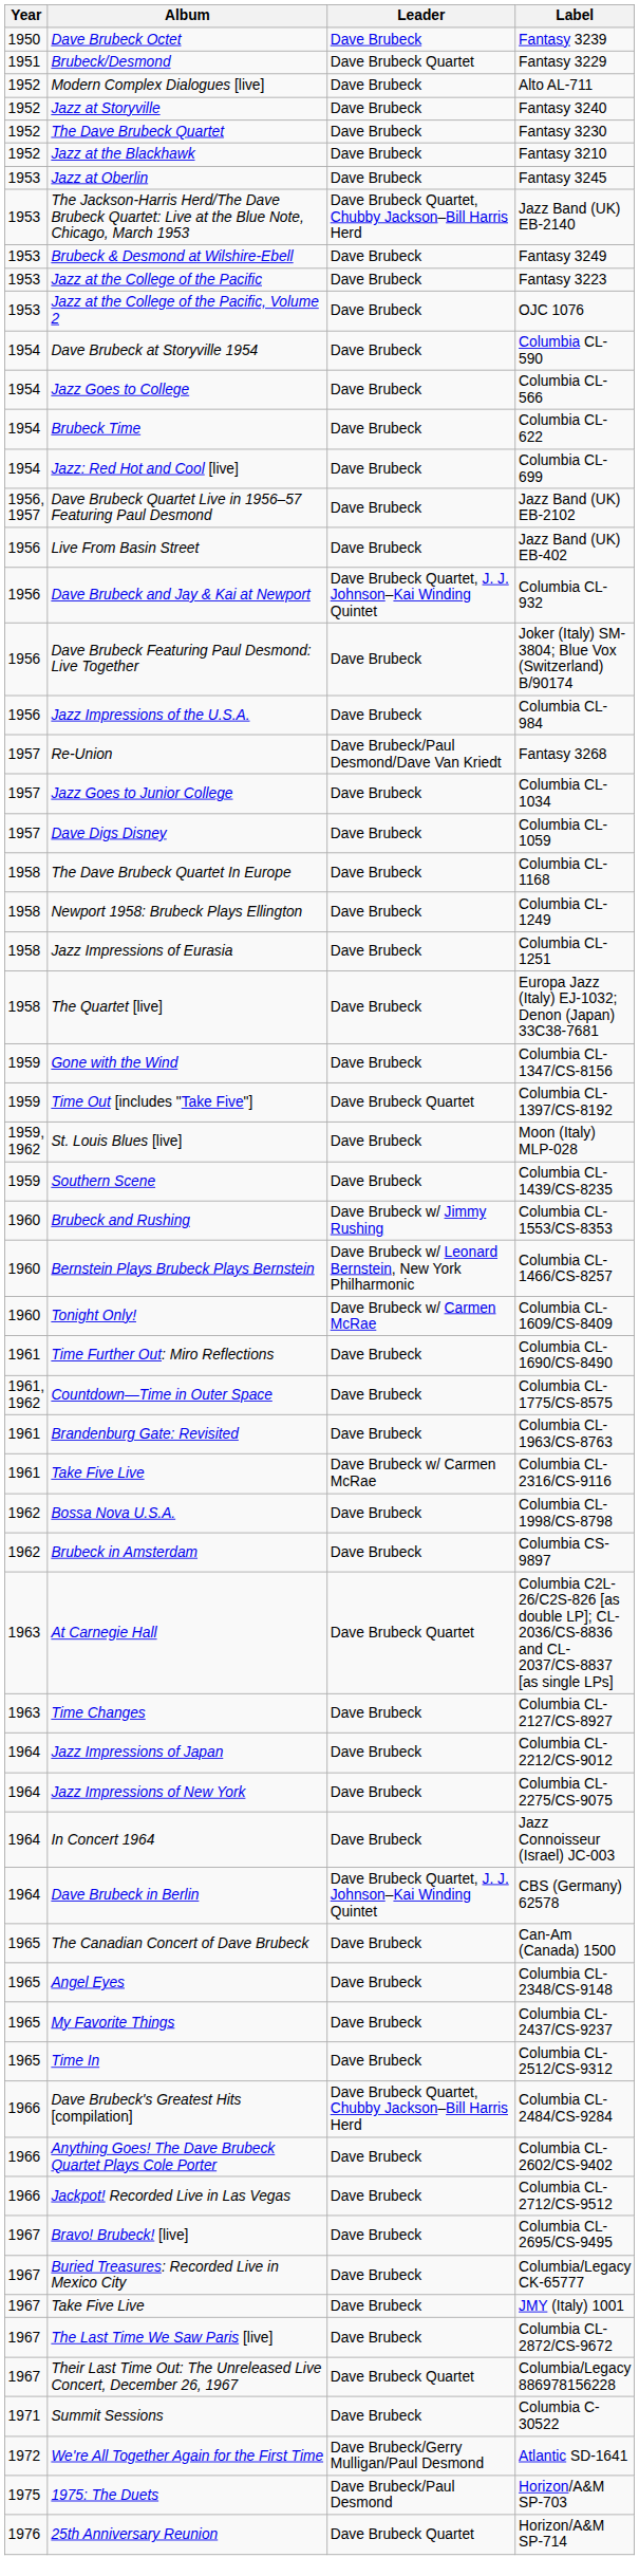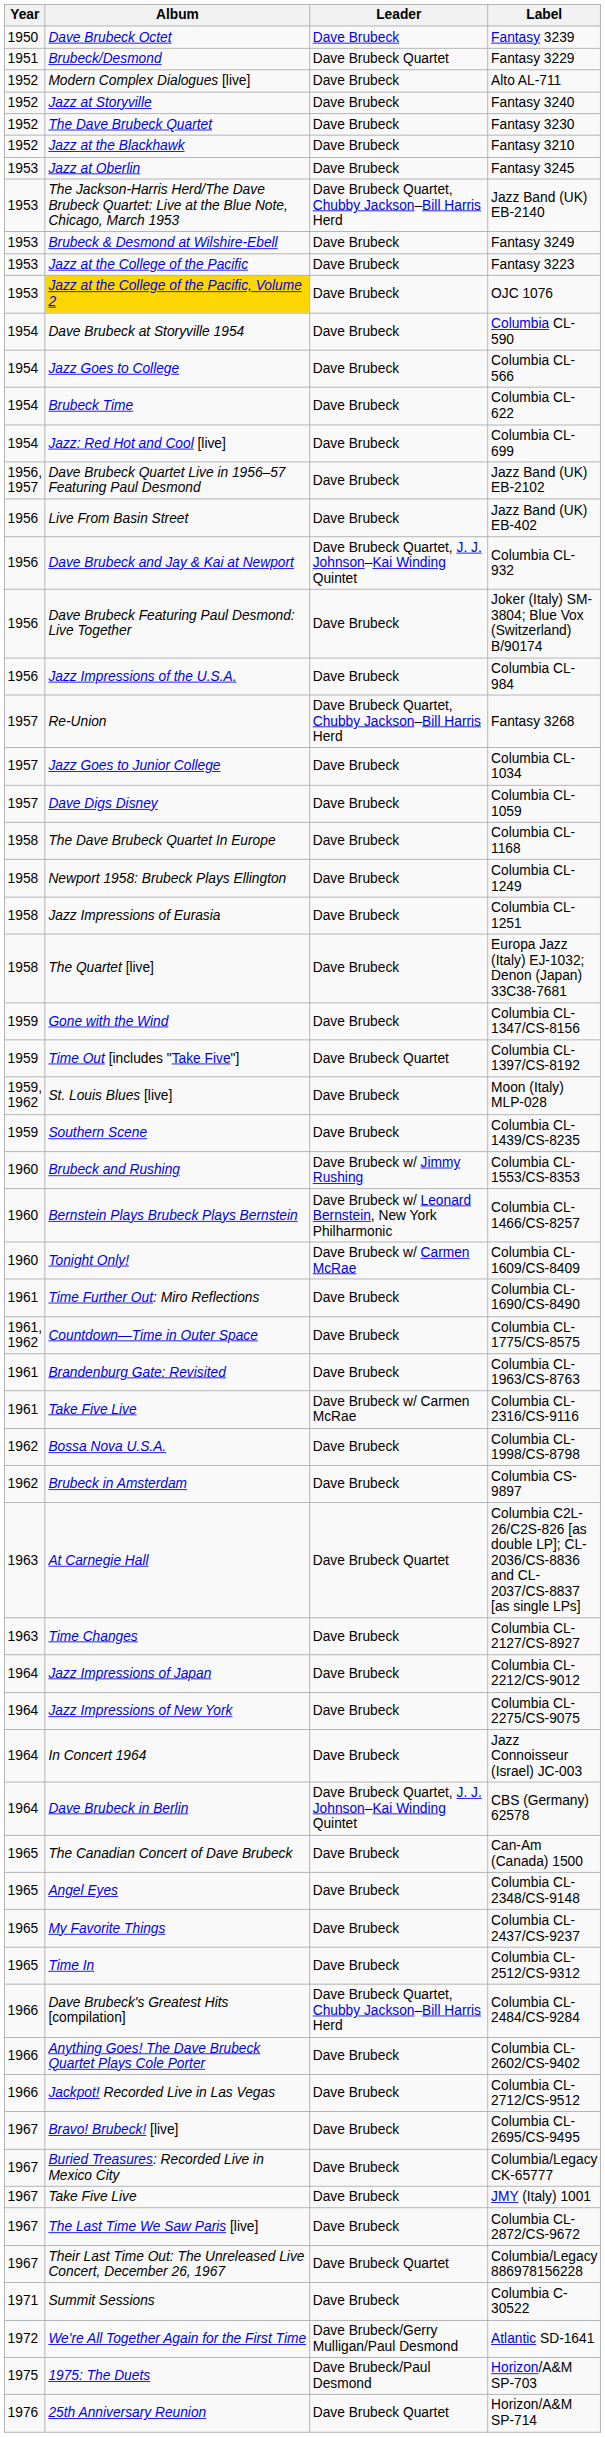 <table class="wikitable sortable">
 <tr>
 <th style="vertical-align:bottom; text-align:center; width:20px;">Year</th>
 <th valign="bottom" style="text-align:center; width:300px;">Album</th>
 <th style="vertical-align:bottom; text-align:center; width:200px;">Leader</th>
 <th style="vertical-align:bottom; text-align:center; width:100px;">Label</th>
 </tr>
 <tr>
 <td>1950</td>
 <td><em><a href='#'>Dave Brubeck Octet</a></em></td>
 <td><a href='#'>Dave Brubeck</a></td>
 <td><a href='#'>Fantasy</a> 3239</td>
 </tr>
 <tr>
 <td>1951</td>
 <td><em><a href='#'>Brubeck/Desmond</a></em></td>
 <td>Dave Brubeck Quartet</td>
 <td>Fantasy 3229</td>
 </tr>
 <tr>
 <td>1952</td>
 <td><em>Modern Complex Dialogues</em> [live]</td>
 <td>Dave Brubeck</td>
 <td>Alto AL-711</td>
 </tr>
 <tr>
 <td>1952</td>
 <td><em><a href='#'>Jazz at Storyville</a></em></td>
 <td>Dave Brubeck</td>
 <td>Fantasy 3240</td>
 </tr>
 <tr>
 <td>1952</td>
 <td><em><a href='#'>The Dave Brubeck Quartet</a></em></td>
 <td>Dave Brubeck</td>
 <td>Fantasy 3230</td>
 </tr>
 <tr>
 <td>1952</td>
 <td><em><a href='#'>Jazz at the Blackhawk</a></em></td>
 <td>Dave Brubeck</td>
 <td>Fantasy 3210</td>
 </tr>
 <tr>
 <td>1953</td>
 <td><em><a href='#'>Jazz at Oberlin</a></em></td>
 <td>Dave Brubeck</td>
 <td>Fantasy 3245</td>
 </tr>
 <tr>
 <td>1953</td>
 <td><em>The Jackson-Harris Herd/The Dave Brubeck Quartet: Live at the Blue Note, Chicago, March 1953</em></td>
 <td>Dave Brubeck Quartet, <a href='#'>Chubby Jackson</a>–<a href='#'>Bill Harris</a> Herd</td>
 <td>Jazz Band (UK) EB-2140</td>
 </tr>
 <tr>
 <td>1953</td>
 <td><em><a href='#'>Brubeck & Desmond at Wilshire-Ebell</a></em></td>
 <td>Dave Brubeck</td>
 <td>Fantasy 3249</td>
 </tr>
 <tr>
 <td>1953</td>
 <td><em><a href='#'>Jazz at the College of the Pacific</a></em></td>
 <td>Dave Brubeck</td>
 <td>Fantasy 3223</td>
 </tr>
 <tr>
 <td>1953</td>
-<td><em><a href='#'>Jazz at the College of the Pacific, Volume 2</a></em></td>
+<td style="background: gold;"><em><a href='#'>Jazz at the College of the Pacific, Volume 2</a></em></td>
 <td>Dave Brubeck</td>
 <td>OJC 1076</td>
 </tr>
 <tr>
 <td>1954</td>
 <td><em>Dave Brubeck at Storyville 1954</em></td>
 <td>Dave Brubeck</td>
 <td><a href='#'>Columbia</a> CL-590</td>
 </tr>
 <tr>
 <td>1954</td>
 <td><em><a href='#'>Jazz Goes to College</a></em></td>
 <td>Dave Brubeck</td>
 <td>Columbia CL-566</td>
 </tr>
 <tr>
 <td>1954</td>
 <td><em><a href='#'>Brubeck Time</a></em></td>
 <td>Dave Brubeck</td>
 <td>Columbia CL-622</td>
 </tr>
 <tr>
 <td>1954</td>
 <td><em><a href='#'>Jazz: Red Hot and Cool</a></em> [live]</td>
 <td>Dave Brubeck</td>
 <td>Columbia CL-699</td>
 </tr>
 <tr>
 <td>1956, 1957</td>
 <td><em>Dave Brubeck Quartet Live in 1956–57 Featuring Paul Desmond</em></td>
 <td>Dave Brubeck</td>
 <td>Jazz Band (UK) EB-2102</td>
 </tr>
 <tr>
 <td>1956</td>
 <td><em>Live From Basin Street</em></td>
 <td>Dave Brubeck</td>
 <td>Jazz Band (UK) EB-402</td>
 </tr>
 <tr>
 <td>1956</td>
 <td><em><a href='#'>Dave Brubeck and Jay & Kai at Newport</a></em></td>
 <td>Dave Brubeck Quartet, <a href='#'>J. J. Johnson</a>–<a href='#'>Kai Winding</a> Quintet</td>
 <td>Columbia CL-932</td>
 </tr>
 <tr>
 <td>1956</td>
 <td><em>Dave Brubeck Featuring Paul Desmond: Live Together</em></td>
 <td>Dave Brubeck</td>
 <td>Joker (Italy) SM-3804; Blue Vox (Switzerland) B/90174</td>
 </tr>
 <tr>
 <td>1956</td>
 <td><em><a href='#'>Jazz Impressions of the U.S.A.</a></em></td>
 <td>Dave Brubeck</td>
 <td>Columbia CL-984</td>
 </tr>
 <tr>
 <td>1957</td>
 <td><em>Re-Union</em></td>
-<td>Dave Brubeck/Paul Desmond/Dave Van Kriedt</td>
+<td>Dave Brubeck Quartet, <a href='#'>Chubby Jackson</a>–<a href='#'>Bill Harris</a> Herd</td>
 <td>Fantasy 3268</td>
 </tr>
 <tr>
 <td>1957</td>
 <td><em><a href='#'>Jazz Goes to Junior College</a></em></td>
 <td>Dave Brubeck</td>
 <td>Columbia CL-1034</td>
 </tr>
 <tr>
 <td>1957</td>
 <td><em><a href='#'>Dave Digs Disney</a></em></td>
 <td>Dave Brubeck</td>
 <td>Columbia CL-1059</td>
 </tr>
 <tr>
 <td>1958</td>
 <td><em>The Dave Brubeck Quartet In Europe</em></td>
 <td>Dave Brubeck</td>
 <td>Columbia CL-1168</td>
 </tr>
 <tr>
 <td>1958</td>
 <td><em>Newport 1958: Brubeck Plays Ellington</em></td>
 <td>Dave Brubeck</td>
 <td>Columbia CL-1249</td>
 </tr>
 <tr>
 <td>1958</td>
 <td><em>Jazz Impressions of Eurasia</em></td>
 <td>Dave Brubeck</td>
 <td>Columbia CL-1251</td>
 </tr>
 <tr>
 <td>1958</td>
 <td><em>The Quartet</em> [live]</td>
 <td>Dave Brubeck</td>
 <td>Europa Jazz (Italy) EJ-1032; Denon (Japan) 33C38-7681</td>
 </tr>
 <tr>
 <td>1959</td>
 <td><em><a href='#'>Gone with the Wind</a></em></td>
 <td>Dave Brubeck</td>
 <td>Columbia CL-1347/CS-8156</td>
 </tr>
 <tr>
 <td>1959</td>
 <td><em><a href='#'>Time Out</a></em> [includes "<a href='#'>Take Five</a>"]</td>
 <td>Dave Brubeck Quartet</td>
 <td>Columbia CL-1397/CS-8192</td>
 </tr>
 <tr>
 <td>1959, 1962</td>
 <td><em>St. Louis Blues</em> [live]</td>
 <td>Dave Brubeck</td>
 <td>Moon (Italy) MLP-028</td>
 </tr>
 <tr>
 <td>1959</td>
 <td><em><a href='#'>Southern Scene</a></em></td>
 <td>Dave Brubeck</td>
 <td>Columbia CL-1439/CS-8235</td>
 </tr>
 <tr>
 <td>1960</td>
 <td><em><a href='#'>Brubeck and Rushing</a></em></td>
 <td>Dave Brubeck w/ <a href='#'>Jimmy Rushing</a></td>
 <td>Columbia CL-1553/CS-8353</td>
 </tr>
 <tr>
 <td>1960</td>
 <td><em><a href='#'>Bernstein Plays Brubeck Plays Bernstein</a></em></td>
 <td>Dave Brubeck w/ <a href='#'>Leonard Bernstein</a>, New York Philharmonic</td>
 <td>Columbia CL-1466/CS-8257</td>
 </tr>
 <tr>
 <td>1960</td>
 <td><em><a href='#'>Tonight Only!</a></em></td>
 <td>Dave Brubeck w/ <a href='#'>Carmen McRae</a></td>
 <td>Columbia CL-1609/CS-8409</td>
 </tr>
 <tr>
 <td>1961</td>
 <td><em><a href='#'>Time Further Out</a>: Miro Reflections</em></td>
 <td>Dave Brubeck</td>
 <td>Columbia CL-1690/CS-8490</td>
 </tr>
 <tr>
 <td>1961, 1962</td>
 <td><em><a href='#'>Countdown—Time in Outer Space</a></em></td>
 <td>Dave Brubeck</td>
 <td>Columbia CL-1775/CS-8575</td>
 </tr>
 <tr>
 <td>1961</td>
 <td><em><a href='#'>Brandenburg Gate: Revisited</a></em></td>
 <td>Dave Brubeck</td>
 <td>Columbia CL-1963/CS-8763</td>
 </tr>
 <tr>
 <td>1961</td>
 <td><em><a href='#'>Take Five Live</a></em></td>
 <td>Dave Brubeck w/ Carmen McRae</td>
 <td>Columbia CL-2316/CS-9116</td>
 </tr>
 <tr>
 <td>1962</td>
 <td><em><a href='#'>Bossa Nova U.S.A.</a></em></td>
 <td>Dave Brubeck</td>
 <td>Columbia CL-1998/CS-8798</td>
 </tr>
 <tr>
 <td>1962</td>
 <td><em><a href='#'>Brubeck in Amsterdam</a></em></td>
 <td>Dave Brubeck</td>
 <td>Columbia CS-9897</td>
 </tr>
 <tr>
 <td>1963</td>
 <td><em><a href='#'>At Carnegie Hall</a></em></td>
 <td>Dave Brubeck Quartet</td>
 <td>Columbia C2L-26/C2S-826 [as double LP]; CL-2036/CS-8836 and CL-2037/CS-8837 [as single LPs]</td>
 </tr>
 <tr>
 <td>1963</td>
 <td><em><a href='#'>Time Changes</a></em></td>
 <td>Dave Brubeck</td>
 <td>Columbia CL-2127/CS-8927</td>
 </tr>
 <tr>
 <td>1964</td>
 <td><em><a href='#'>Jazz Impressions of Japan</a></em></td>
 <td>Dave Brubeck</td>
 <td>Columbia CL-2212/CS-9012</td>
 </tr>
 <tr>
 <td>1964</td>
 <td><em><a href='#'>Jazz Impressions of New York</a></em></td>
 <td>Dave Brubeck</td>
 <td>Columbia CL-2275/CS-9075</td>
 </tr>
 <tr>
 <td>1964</td>
 <td><em>In Concert 1964</em></td>
 <td>Dave Brubeck</td>
 <td>Jazz Connoisseur (Israel) JC-003</td>
 </tr>
 <tr>
 <td>1964</td>
 <td><em><a href='#'>Dave Brubeck in Berlin</a></em></td>
 <td>Dave Brubeck Quartet, <a href='#'>J. J. Johnson</a>–<a href='#'>Kai Winding</a> Quintet</td>
 <td>CBS (Germany) 62578</td>
 </tr>
 <tr>
 <td>1965</td>
 <td><em>The Canadian Concert of Dave Brubeck</em></td>
 <td>Dave Brubeck</td>
 <td>Can-Am (Canada) 1500</td>
 </tr>
 <tr>
 <td>1965</td>
 <td><em><a href='#'>Angel Eyes</a></em></td>
 <td>Dave Brubeck</td>
 <td>Columbia CL-2348/CS-9148</td>
 </tr>
 <tr>
 <td>1965</td>
 <td><em><a href='#'>My Favorite Things</a></em></td>
 <td>Dave Brubeck</td>
 <td>Columbia CL-2437/CS-9237</td>
 </tr>
 <tr>
 <td>1965</td>
 <td><em><a href='#'>Time In</a></em></td>
 <td>Dave Brubeck</td>
 <td>Columbia CL-2512/CS-9312</td>
 </tr>
 <tr>
 <td>1966</td>
 <td><em>Dave Brubeck's Greatest Hits</em> [compilation]</td>
 <td>Dave Brubeck Quartet, <a href='#'>Chubby Jackson</a>–<a href='#'>Bill Harris</a> Herd</td>
 <td>Columbia CL-2484/CS-9284</td>
 </tr>
 <tr>
 <td>1966</td>
 <td><em><a href='#'>Anything Goes! The Dave Brubeck Quartet Plays Cole Porter</a></em></td>
 <td>Dave Brubeck</td>
 <td>Columbia CL-2602/CS-9402</td>
 </tr>
 <tr>
 <td>1966</td>
 <td><em><a href='#'>Jackpot!</a> Recorded Live in Las Vegas</em></td>
 <td>Dave Brubeck</td>
 <td>Columbia CL-2712/CS-9512</td>
 </tr>
 <tr>
 <td>1967</td>
 <td><em><a href='#'>Bravo! Brubeck!</a></em> [live]</td>
 <td>Dave Brubeck</td>
 <td>Columbia CL-2695/CS-9495</td>
 </tr>
 <tr>
 <td>1967</td>
 <td><em><a href='#'>Buried Treasures</a>: Recorded Live in Mexico City</em></td>
 <td>Dave Brubeck</td>
 <td>Columbia/Legacy CK-65777</td>
 </tr>
 <tr>
 <td>1967</td>
 <td><em>Take Five Live</em></td>
 <td>Dave Brubeck</td>
 <td><a href='#'>JMY</a> (Italy) 1001</td>
 </tr>
 <tr>
 <td>1967</td>
 <td><em><a href='#'>The Last Time We Saw Paris</a></em> [live]</td>
 <td>Dave Brubeck</td>
 <td>Columbia CL-2872/CS-9672</td>
 </tr>
 <tr>
 <td>1967</td>
 <td><em>Their Last Time Out: The Unreleased Live Concert, December 26, 1967</em></td>
 <td>Dave Brubeck Quartet</td>
 <td>Columbia/Legacy 886978156228</td>
 </tr>
 <tr>
 <td>1971</td>
 <td><em>Summit Sessions</em></td>
 <td>Dave Brubeck</td>
 <td>Columbia C-30522</td>
 </tr>
 <tr>
 <td>1972</td>
 <td><em><a href='#'>We're All Together Again for the First Time</a></em></td>
 <td>Dave Brubeck/Gerry Mulligan/Paul Desmond</td>
 <td><a href='#'>Atlantic</a> SD-1641</td>
 </tr>
 <tr>
 <td>1975</td>
 <td><em><a href='#'>1975: The Duets</a></em></td>
 <td>Dave Brubeck/Paul Desmond</td>
 <td><a href='#'>Horizon</a>/A&M SP-703</td>
 </tr>
 <tr>
 <td>1976</td>
 <td><em><a href='#'>25th Anniversary Reunion</a></em></td>
 <td>Dave Brubeck Quartet</td>
 <td>Horizon/A&M SP-714</td>
 </tr>
 </table>
